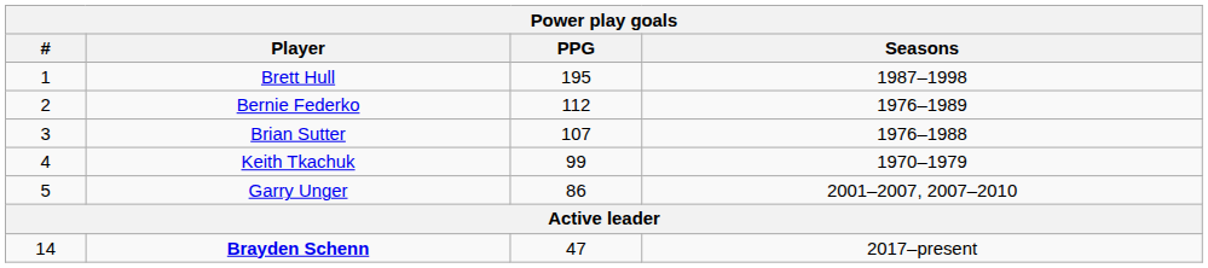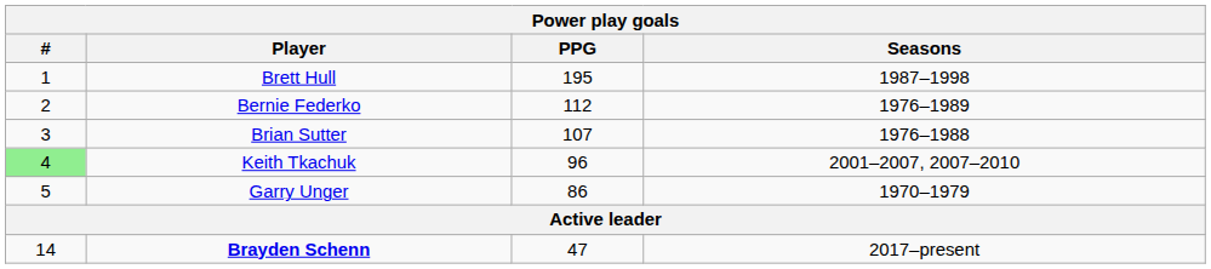 <table class="wikitable" style="text-align: center; font-size: 95%" width="80%">
 <tr>
 <th colspan="4">Power play goals</th>
 </tr>
 <tr>
 <th>#</th>
 <th>Player</th>
 <th>PPG</th>
 <th>Seasons</th>
 </tr>
 <tr>
 <td>1</td>
 <td><a href='#'>Brett Hull</a></td>
 <td>195</td>
 <td>1987–1998</td>
 </tr>
 <tr>
 <td>2</td>
 <td><a href='#'>Bernie Federko</a></td>
 <td>112</td>
 <td>1976–1989</td>
 </tr>
 <tr>
 <td>3</td>
 <td><a href='#'>Brian Sutter</a></td>
 <td>107</td>
 <td>1976–1988</td>
 </tr>
 <tr>
-<td>4</td>
+<td style="background: lightgreen;">4</td>
 <td><a href='#'>Keith Tkachuk</a></td>
-<td>99</td>
-<td>1970–1979</td>
+<td>96</td>
+<td>2001–2007, 2007–2010</td>
 </tr>
 <tr>
 <td>5</td>
 <td><a href='#'>Garry Unger</a></td>
 <td>86</td>
-<td>2001–2007, 2007–2010</td>
+<td>1970–1979</td>
 </tr>
 <tr>
 <th colspan="4">Active leader</th>
 </tr>
 <tr>
 <td>14</td>
 <td><strong><a href='#'>Brayden Schenn</a></strong></td>
 <td>47</td>
 <td>2017–present</td>
 </tr>
 </table>
